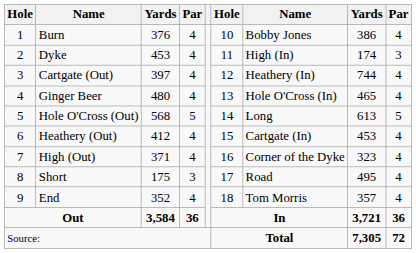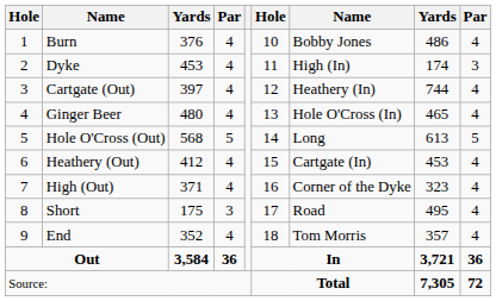 <table class=wikitable>
 <tr>
 <th>Hole</th>
 <th>Name</th>
 <th>Yards</th>
 <th>Par</th>
 <th></th>
 <th>Hole</th>
 <th>Name</th>
 <th>Yards</th>
 <th>Par</th>
 </tr>
 <tr>
 <td align=center>1</td>
 <td>Burn</td>
 <td align=center>376</td>
 <td align=center>4</td>
 <td rowspan=10></td>
 <td align=center>10</td>
 <td>Bobby Jones</td>
-<td align=center>386</td>
+<td align=center>486</td>
 <td align=center>4</td>
 </tr>
 <tr>
 <td align=center>2</td>
 <td>Dyke</td>
 <td align=center>453</td>
 <td align=center>4</td>
 <td align=center>11</td>
 <td>High (In)</td>
 <td align=center>174</td>
 <td align=center>3</td>
 </tr>
 <tr>
 <td align=center>3</td>
 <td>Cartgate (Out)</td>
 <td align=center>397</td>
 <td align=center>4</td>
 <td align=center>12</td>
 <td>Heathery (In)</td>
 <td align=center>744</td>
 <td align=center>4</td>
 </tr>
 <tr>
 <td align=center>4</td>
 <td>Ginger Beer</td>
 <td align=center>480</td>
 <td align=center>4</td>
 <td align=center>13</td>
 <td>Hole O'Cross (In)</td>
 <td align=center>465</td>
 <td align=center>4</td>
 </tr>
 <tr>
 <td align=center>5</td>
 <td>Hole O'Cross (Out)</td>
 <td align=center>568</td>
 <td align=center>5</td>
 <td align=center>14</td>
 <td>Long</td>
 <td align=center>613</td>
 <td align=center>5</td>
 </tr>
 <tr>
 <td align=center>6</td>
 <td>Heathery (Out)</td>
 <td align=center>412</td>
 <td align=center>4</td>
 <td align=center>15</td>
 <td>Cartgate (In)</td>
 <td align=center>453</td>
 <td align=center>4</td>
 </tr>
 <tr>
 <td align=center>7</td>
 <td>High (Out)</td>
 <td align=center>371</td>
 <td align=center>4</td>
 <td align=center>16</td>
 <td>Corner of the Dyke</td>
 <td align=center>323</td>
 <td align=center>4</td>
 </tr>
 <tr>
 <td align=center>8</td>
 <td>Short</td>
 <td align=center>175</td>
 <td align=center>3</td>
 <td align=center>17</td>
 <td>Road</td>
 <td align=center>495</td>
 <td align=center>4</td>
 </tr>
 <tr>
 <td align=center>9</td>
 <td>End</td>
 <td align=center>352</td>
 <td align=center>4</td>
 <td align=center>18</td>
 <td>Tom Morris</td>
 <td align=center>357</td>
 <td align=center>4</td>
 </tr>
 <tr>
 <td colspan=2 align=center><strong>Out</strong></td>
 <td align=center><strong>3,584</strong></td>
 <td align=center><strong>36</strong></td>
 <td colspan=2 align=center><strong>In</strong></td>
 <td align=center><strong>3,721</strong></td>
 <td align=center><strong>36</strong></td>
 </tr>
 <tr>
 <td colspan=5><small>Source:</small></td>
 <td colspan=2 align=center><strong>Total</strong></td>
 <td align=center><strong>7,305</strong></td>
 <td align=center><strong>72</strong></td>
 </tr>
 </table>
